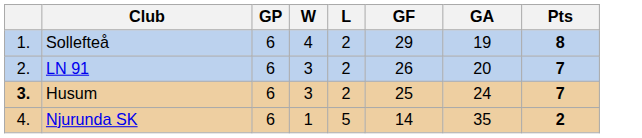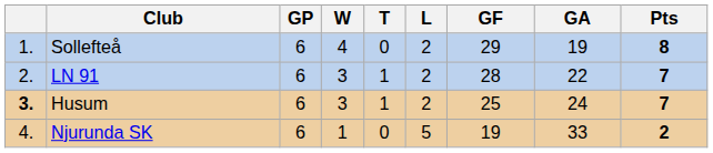 <table class="wikitable">
 <tr>
 <th width="30"></th>
 <th width="200">Club</th>
 <th width="30">GP</th>
 <th width="30">W</th>
+<th width="30">T</th>
 <th width="30">L</th>
 <th width="70">GF</th>
 <th width="70">GA</th>
 <th width="70">Pts</th>
 </tr>
 <tr bgcolor="#BCD2EE" align="center">
 <td>1.</td>
 <td align="left">Sollefteå</td>
 <td>6</td>
 <td>4</td>
+<td>0</td>
 <td>2</td>
 <td>29</td>
 <td>19</td>
 <td><strong>8</strong></td>
 </tr>
 <tr bgcolor="#BCD2EE" align="center">
 <td>2.</td>
 <td align="left"><a href='#'>LN 91</a></td>
 <td>6</td>
 <td>3</td>
+<td>1</td>
 <td>2</td>
-<td>26</td>
-<td>20</td>
+<td>28</td>
+<td>22</td>
 <td><strong>7</strong></td>
 </tr>
 <tr bgcolor="#EECFA1" align="center">
 <td><strong>3.</strong></td>
 <td align="left">Husum</td>
 <td>6</td>
 <td>3</td>
+<td>1</td>
 <td>2</td>
 <td>25</td>
 <td>24</td>
 <td><strong>7</strong></td>
 </tr>
 <tr bgcolor="#EECFA1" align="center">
 <td>4.</td>
 <td align="left"><a href='#'>Njurunda SK</a></td>
 <td>6</td>
 <td>1</td>
+<td>0</td>
 <td>5</td>
-<td>14</td>
-<td>35</td>
+<td>19</td>
+<td>33</td>
 <td><strong>2</strong></td>
 </tr>
 </table>
